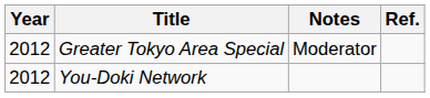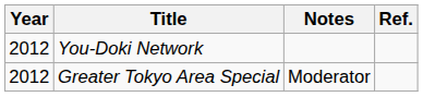 <table class="wikitable">
 <tr>
 <th>Year</th>
 <th>Title</th>
 <th>Notes</th>
 <th>Ref.</th>
 </tr>
 <tr>
 <td>2012</td>
+<td><em>You-Doki Network</em></td>
+<td></td>
+<td></td>
+</tr>
+<tr>
+<td>2012</td>
 <td><em>Greater Tokyo Area Special</em></td>
 <td> Moderator</td>
 <td></td>
 </tr>
-<tr>
-<td>2012</td>
-<td><em>You-Doki Network</em></td>
-<td></td>
-<td></td>
-</tr>
 </table>
